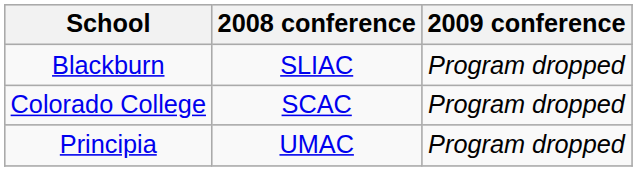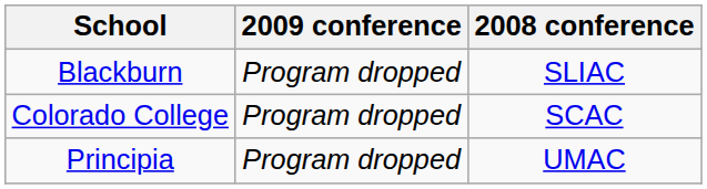 <table class="wikitable sortable">
 <tr>
 <th>School</th>
+<th>2009 conference</th>
 <th>2008 conference</th>
-<th>2009 conference</th>
 </tr>
 <tr style="text-align:center;">
 <td><a href='#'>Blackburn</a></td>
+<td><em>Program dropped</em></td>
 <td><a href='#'>SLIAC</a></td>
-<td><em>Program dropped</em></td>
 </tr>
 <tr style="text-align:center;">
 <td><a href='#'>Colorado College</a></td>
+<td><em>Program dropped</em></td>
 <td><a href='#'>SCAC</a></td>
-<td><em>Program dropped</em></td>
 </tr>
 <tr style="text-align:center;">
 <td><a href='#'>Principia</a></td>
+<td><em>Program dropped</em></td>
 <td><a href='#'>UMAC</a></td>
-<td><em>Program dropped</em></td>
 </tr>
 </table>
